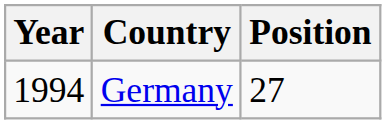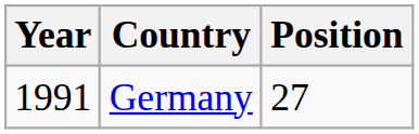 <table class="wikitable">
 <tr>
 <th>Year</th>
 <th>Country</th>
 <th>Position</th>
 </tr>
 <tr>
-<td>1994</td>
+<td>1991</td>
 <td><a href='#'>Germany</a></td>
 <td>27</td>
 </tr>
 </table>
